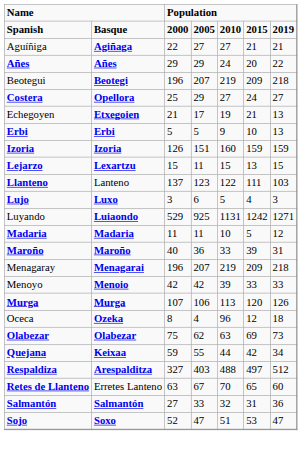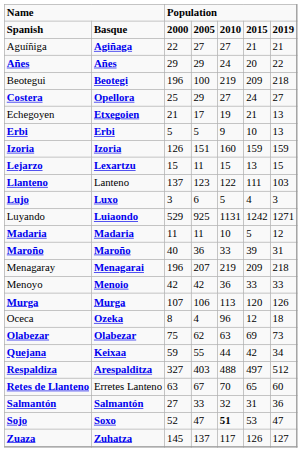 <table class="wikitable sortable" align="center" cellspacing="0" cellpadding="4" style="border: 1px solid #999; border-right: 2px solid #999; border-bottom:2px solid #999">
 <tr>
 <td colspan="2"><strong>Name</strong></td>
 <td colspan="5"><strong>Population</strong></td>
 </tr>
 <tr>
 <td><strong>Spanish</strong></td>
 <td><strong>Basque</strong></td>
 <td><strong>2000</strong></td>
 <td><strong>2005</strong></td>
 <td><strong>2010</strong></td>
 <td><strong>2015</strong></td>
 <td><strong>2019</strong></td>
 </tr>
 <tr>
 <td>Aguíñiga</td>
 <td><strong><a href='#'>Agiñaga</a></strong></td>
 <td>22</td>
 <td>27</td>
 <td>27</td>
 <td>21</td>
 <td>21</td>
 </tr>
 <tr>
 <td><strong><a href='#'>Añes</a></strong></td>
 <td><strong><a href='#'>Añes</a></strong></td>
 <td>29</td>
 <td>29</td>
 <td>24</td>
 <td>20</td>
 <td>22</td>
 </tr>
 <tr>
 <td>Beotegui</td>
 <td><strong><a href='#'>Beotegi</a></strong></td>
 <td>196</td>
-<td>207</td>
+<td>100</td>
 <td>219</td>
 <td>209</td>
 <td>218</td>
 </tr>
 <tr>
 <td><strong><a href='#'>Costera</a></strong></td>
 <td><strong><a href='#'>Opellora</a></strong></td>
 <td>25</td>
 <td>29</td>
 <td>27</td>
 <td>24</td>
 <td>27</td>
 </tr>
 <tr>
 <td>Echegoyen</td>
 <td><strong><a href='#'>Etxegoien</a></strong></td>
 <td>21</td>
 <td>17</td>
 <td>19</td>
 <td>21</td>
 <td>13</td>
 </tr>
 <tr>
 <td><strong><a href='#'>Erbi</a></strong></td>
 <td><strong><a href='#'>Erbi</a></strong></td>
 <td>5</td>
 <td>5</td>
 <td>9</td>
 <td>10</td>
 <td>13</td>
 </tr>
 <tr>
 <td><strong><a href='#'>Izoria</a></strong></td>
 <td><strong><a href='#'>Izoria</a></strong></td>
 <td>126</td>
 <td>151</td>
 <td>160</td>
 <td>159</td>
 <td>159</td>
 </tr>
 <tr>
 <td><strong><a href='#'>Lejarzo</a></strong></td>
 <td><strong><a href='#'>Lexartzu</a></strong></td>
 <td>15</td>
 <td>11</td>
 <td>15</td>
 <td>13</td>
 <td>15</td>
 </tr>
 <tr>
 <td><strong><a href='#'>Llanteno</a></strong></td>
 <td>Lanteno</td>
 <td>137</td>
 <td>123</td>
 <td>122</td>
 <td>111</td>
 <td>103</td>
 </tr>
 <tr>
 <td><strong><a href='#'>Lujo</a></strong></td>
 <td><strong><a href='#'>Luxo</a></strong></td>
 <td>3</td>
 <td>6</td>
 <td>5</td>
 <td>4</td>
 <td>3</td>
 </tr>
 <tr>
 <td>Luyando</td>
 <td><strong><a href='#'>Luiaondo</a></strong></td>
 <td>529</td>
 <td>925</td>
 <td>1131</td>
 <td>1242</td>
 <td>1271</td>
 </tr>
 <tr>
 <td><strong><a href='#'>Madaria</a></strong></td>
 <td><strong><a href='#'>Madaria</a></strong></td>
 <td>11</td>
 <td>11</td>
 <td>10</td>
 <td>5</td>
 <td>12</td>
 </tr>
 <tr>
 <td><strong><a href='#'>Maroño</a></strong></td>
 <td><strong><a href='#'>Maroño</a></strong></td>
 <td>40</td>
 <td>36</td>
 <td>33</td>
 <td>39</td>
 <td>31</td>
 </tr>
 <tr>
 <td>Menagaray</td>
 <td><strong><a href='#'>Menagarai</a></strong></td>
 <td>196</td>
 <td>207</td>
 <td>219</td>
 <td>209</td>
 <td>218</td>
 </tr>
 <tr>
 <td>Menoyo</td>
 <td><strong><a href='#'>Menoio</a></strong></td>
 <td>42</td>
 <td>42</td>
-<td>39</td>
+<td>36</td>
 <td>33</td>
 <td>33</td>
 </tr>
 <tr>
 <td><strong><a href='#'>Murga</a></strong></td>
 <td><strong><a href='#'>Murga</a></strong></td>
 <td>107</td>
 <td>106</td>
 <td>113</td>
 <td>120</td>
 <td>126</td>
 </tr>
 <tr>
 <td>Oceca</td>
 <td><strong><a href='#'>Ozeka</a></strong></td>
 <td>8</td>
 <td>4</td>
 <td>96</td>
 <td>12</td>
 <td>18</td>
 </tr>
 <tr>
 <td><strong><a href='#'>Olabezar</a></strong></td>
 <td><strong><a href='#'>Olabezar</a></strong></td>
 <td>75</td>
 <td>62</td>
 <td>63</td>
 <td>69</td>
 <td>73</td>
 </tr>
 <tr>
 <td><strong><a href='#'>Quejana</a></strong></td>
 <td><strong><a href='#'>Keixaa</a></strong></td>
 <td>59</td>
 <td>55</td>
 <td>44</td>
 <td>42</td>
 <td>34</td>
 </tr>
 <tr>
 <td><strong><a href='#'>Respaldiza</a></strong></td>
 <td><strong><a href='#'>Arespalditza</a></strong></td>
 <td>327</td>
 <td>403</td>
 <td>488</td>
 <td>497</td>
 <td>512</td>
 </tr>
 <tr>
 <td><strong><a href='#'>Retes de Llanteno</a></strong></td>
 <td>Erretes Lanteno</td>
 <td>63</td>
 <td>67</td>
 <td>70</td>
 <td>65</td>
 <td>60</td>
 </tr>
 <tr>
 <td><strong><a href='#'>Salmantón</a></strong></td>
 <td><strong><a href='#'>Salmantón</a></strong></td>
 <td>27</td>
 <td>33</td>
 <td>32</td>
 <td>31</td>
 <td>36</td>
 </tr>
 <tr>
 <td><strong><a href='#'>Sojo</a></strong></td>
 <td><strong><a href='#'>Soxo</a></strong></td>
 <td>52</td>
 <td>47</td>
-<td>51</td>
+<td><strong>51</strong></td>
 <td>53</td>
 <td>47</td>
 </tr>
+<tr>
+<td><strong><a href='#'>Zuaza</a></strong></td>
+<td><strong><a href='#'>Zuhatza</a></strong></td>
+<td>145</td>
+<td>137</td>
+<td>117</td>
+<td>126</td>
+<td>127</td>
+</tr>
 </table>
